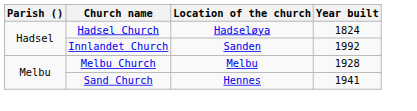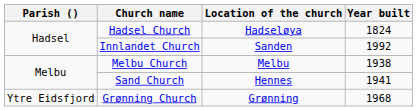 <table class="wikitable" style="text-align:center">
 <tr>
 <th>Parish ()</th>
 <th>Church name</th>
 <th>Location of the church</th>
 <th>Year built</th>
 </tr>
 <tr>
 <td rowspan="2">Hadsel</td>
 <td><a href='#'>Hadsel Church</a></td>
 <td><a href='#'>Hadseløya</a></td>
 <td>1824</td>
 </tr>
 <tr>
 <td><a href='#'>Innlandet Church</a></td>
 <td><a href='#'>Sanden</a></td>
 <td>1992</td>
 </tr>
 <tr>
 <td rowspan="2">Melbu</td>
 <td><a href='#'>Melbu Church</a></td>
 <td><a href='#'>Melbu</a></td>
-<td>1928</td>
+<td>1938</td>
 </tr>
 <tr>
 <td><a href='#'>Sand Church</a></td>
 <td><a href='#'>Hennes</a></td>
 <td>1941</td>
 </tr>
+<tr>
+<td>Ytre Eidsfjord</td>
+<td><a href='#'>Grønning Church</a></td>
+<td><a href='#'>Grønning</a></td>
+<td>1968</td>
+</tr>
 </table>
